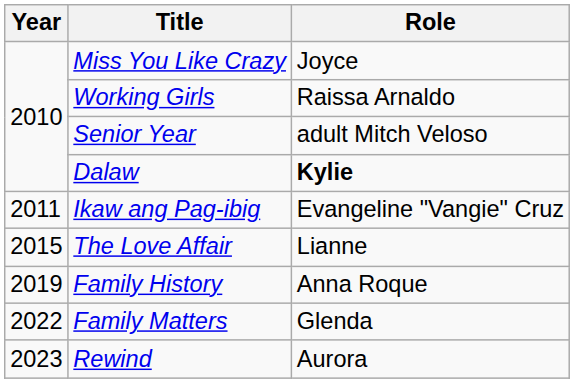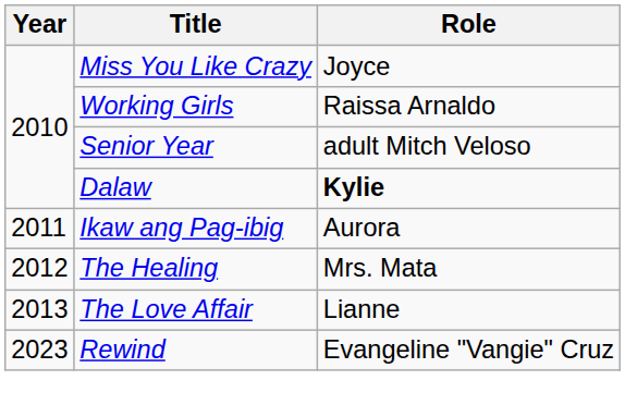 <table class="wikitable sortable">
 <tr>
 <th>Year</th>
 <th>Title</th>
 <th>Role</th>
 </tr>
 <tr>
 <td rowspan=4>2010</td>
 <td><em><a href='#'>Miss You Like Crazy</a></em></td>
 <td>Joyce</td>
 </tr>
 <tr>
 <td><em><a href='#'>Working Girls</a></em></td>
 <td>Raissa Arnaldo</td>
 </tr>
 <tr>
 <td><em><a href='#'>Senior Year</a></em></td>
 <td>adult Mitch Veloso</td>
 </tr>
 <tr>
 <td><em><a href='#'>Dalaw</a></em></td>
 <td><strong>Kylie</strong></td>
 </tr>
 <tr>
 <td>2011</td>
 <td><em><a href='#'>Ikaw ang Pag-ibig</a></em></td>
-<td>Evangeline "Vangie" Cruz</td>
+<td>Aurora</td>
 </tr>
 <tr>
-<td>2015</td>
+<td>2012</td>
+<td><em><a href='#'>The Healing</a></em></td>
+<td>Mrs. Mata</td>
+</tr>
+<tr>
+<td>2013</td>
 <td><em><a href='#'>The Love Affair</a></em></td>
 <td>Lianne</td>
 </tr>
 <tr>
-<td>2019</td>
-<td><em><a href='#'>Family History</a></em></td>
-<td>Anna Roque</td>
-</tr>
-<tr>
-<td>2022</td>
-<td><em><a href='#'>Family Matters</a></em></td>
-<td>Glenda</td>
-</tr>
-<tr>
 <td>2023</td>
 <td><em><a href='#'>Rewind</a></em></td>
-<td>Aurora</td>
+<td>Evangeline "Vangie" Cruz</td>
 </tr>
 </table>
